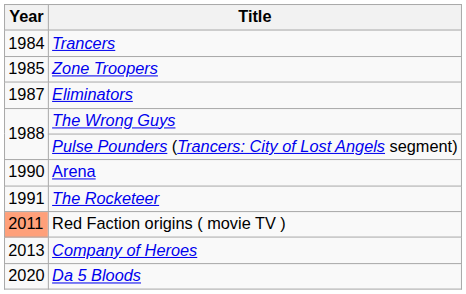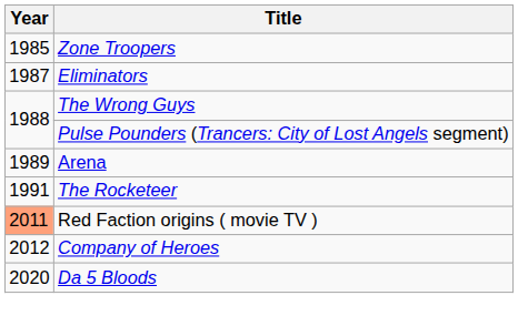 <table class="wikitable sortable">
 <tr>
 <th>Year</th>
 <th>Title</th>
-</tr>
-<tr>
-<td>1984</td>
-<td><em><a href='#'>Trancers</a></em></td>
 </tr>
 <tr>
 <td>1985</td>
 <td><em><a href='#'>Zone Troopers</a></em></td>
 </tr>
 <tr>
 <td>1987</td>
 <td><em><a href='#'>Eliminators</a></em></td>
 </tr>
 <tr>
 <td rowspan=2>1988</td>
 <td><em><a href='#'>The Wrong Guys</a></em></td>
 </tr>
 <tr>
 <td><em><a href='#'>Pulse Pounders</a></em> (<em><a href='#'>Trancers: City of Lost Angels</a></em> segment)</td>
 </tr>
 <tr>
-<td>1990</td>
+<td>1989</td>
 <td><a href='#'>Arena</a></td>
 </tr>
 <tr>
 <td>1991</td>
 <td><em><a href='#'>The Rocketeer</a></em></td>
 </tr>
 <tr>
 <td style="background: lightsalmon;">2011</td>
 <td>Red Faction origins ( movie TV )</td>
 </tr>
 <tr>
-<td>2013</td>
+<td>2012</td>
 <td><em><a href='#'>Company of Heroes</a></em></td>
 </tr>
 <tr>
 <td>2020</td>
 <td><em><a href='#'>Da 5 Bloods</a></em></td>
 </tr>
 </table>
